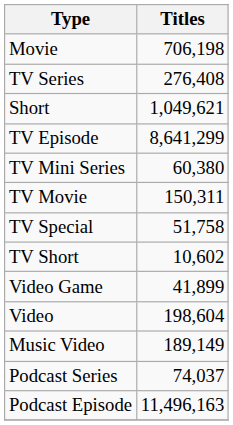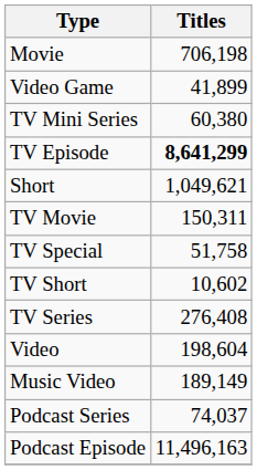 <table class="wikitable sortable" border="1">
 <tr>
 <th>Type</th>
 <th>Titles</th>
 </tr>
 <tr>
 <td>Movie</td>
 <td align="right">706,198</td>
 </tr>
 <tr>
-<td>TV Series</td>
-<td align="right">276,408</td>
+<td>Video Game</td>
+<td align="right">41,899</td>
+</tr>
+<tr>
+<td>TV Mini Series</td>
+<td align="right">60,380</td>
+</tr>
+<tr>
+<td>TV Episode</td>
+<td align="right"><strong>8,641,299</strong></td>
 </tr>
 <tr>
 <td>Short</td>
 <td align="right">1,049,621</td>
-</tr>
-<tr>
-<td>TV Episode</td>
-<td align="right">8,641,299</td>
-</tr>
-<tr>
-<td>TV Mini Series</td>
-<td align="right">60,380</td>
 </tr>
 <tr>
 <td>TV Movie</td>
 <td align="right">150,311</td>
 </tr>
 <tr>
 <td>TV Special</td>
 <td align="right">51,758</td>
 </tr>
 <tr>
 <td>TV Short</td>
 <td align="right">10,602</td>
 </tr>
 <tr>
-<td>Video Game</td>
-<td align="right">41,899</td>
+<td>TV Series</td>
+<td align="right">276,408</td>
 </tr>
 <tr>
 <td>Video</td>
 <td align="right">198,604</td>
 </tr>
 <tr>
 <td>Music Video</td>
 <td align="right">189,149</td>
 </tr>
 <tr>
 <td>Podcast Series</td>
 <td align="right">74,037</td>
 </tr>
 <tr>
 <td>Podcast Episode</td>
 <td align="right">11,496,163</td>
 </tr>
 <tr>
 </tr>
 </table>
